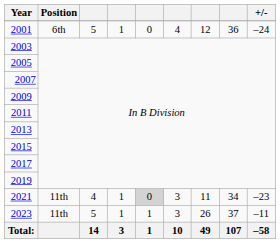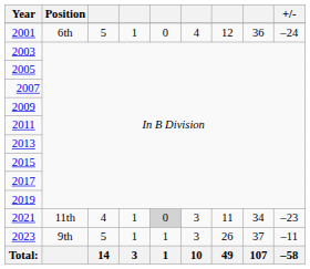 <table class="wikitable" style="text-align: center">
 <tr>
 <th>Year</th>
 <th>Position</th>
 <th width=35></th>
 <th width=35></th>
 <th width=35></th>
 <th width=35></th>
 <th width=35></th>
 <th width=35></th>
 <th width=35>+/-</th>
 </tr>
 <tr>
 </tr>
 <tr>
 <td> <a href='#'>2001</a></td>
 <td>6th</td>
 <td>5</td>
 <td>1</td>
 <td>0</td>
 <td>4</td>
 <td>12</td>
 <td>36</td>
 <td>–24</td>
 </tr>
 <tr>
 <td> <a href='#'>2003</a></td>
 <td rowspan=9 colspan=8 style="text-align:center;"><em>In B Division</em></td>
 </tr>
 <tr>
 <td> <a href='#'>2005</a></td>
 </tr>
 <tr>
 <td>   <a href='#'>2007</a></td>
 </tr>
 <tr>
 <td> <a href='#'>2009</a></td>
 </tr>
 <tr>
 <td> <a href='#'>2011</a></td>
 </tr>
 <tr>
 <td> <a href='#'>2013</a></td>
 </tr>
 <tr>
 <td> <a href='#'>2015</a></td>
 </tr>
 <tr>
 <td> <a href='#'>2017</a></td>
 </tr>
 <tr>
 <td> <a href='#'>2019</a></td>
 </tr>
 <tr>
 <td> <a href='#'>2021</a></td>
 <td>11th</td>
 <td>4</td>
 <td>1</td>
 <td style="background: lightgrey;">0</td>
 <td>3</td>
 <td>11</td>
 <td>34</td>
 <td>–23</td>
 </tr>
 <tr>
 <td> <a href='#'>2023</a></td>
-<td>11th</td>
+<td>9th</td>
 <td>5</td>
 <td>1</td>
 <td>1</td>
 <td>3</td>
 <td>26</td>
 <td>37</td>
 <td>–11</td>
 </tr>
 <tr style="font-weight: bold;">
 <th>Total:</th>
 <th></th>
 <th>14</th>
 <th>3</th>
 <th>1</th>
 <th>10</th>
 <th>49</th>
 <th>107</th>
 <th>–58</th>
 </tr>
 </table>
